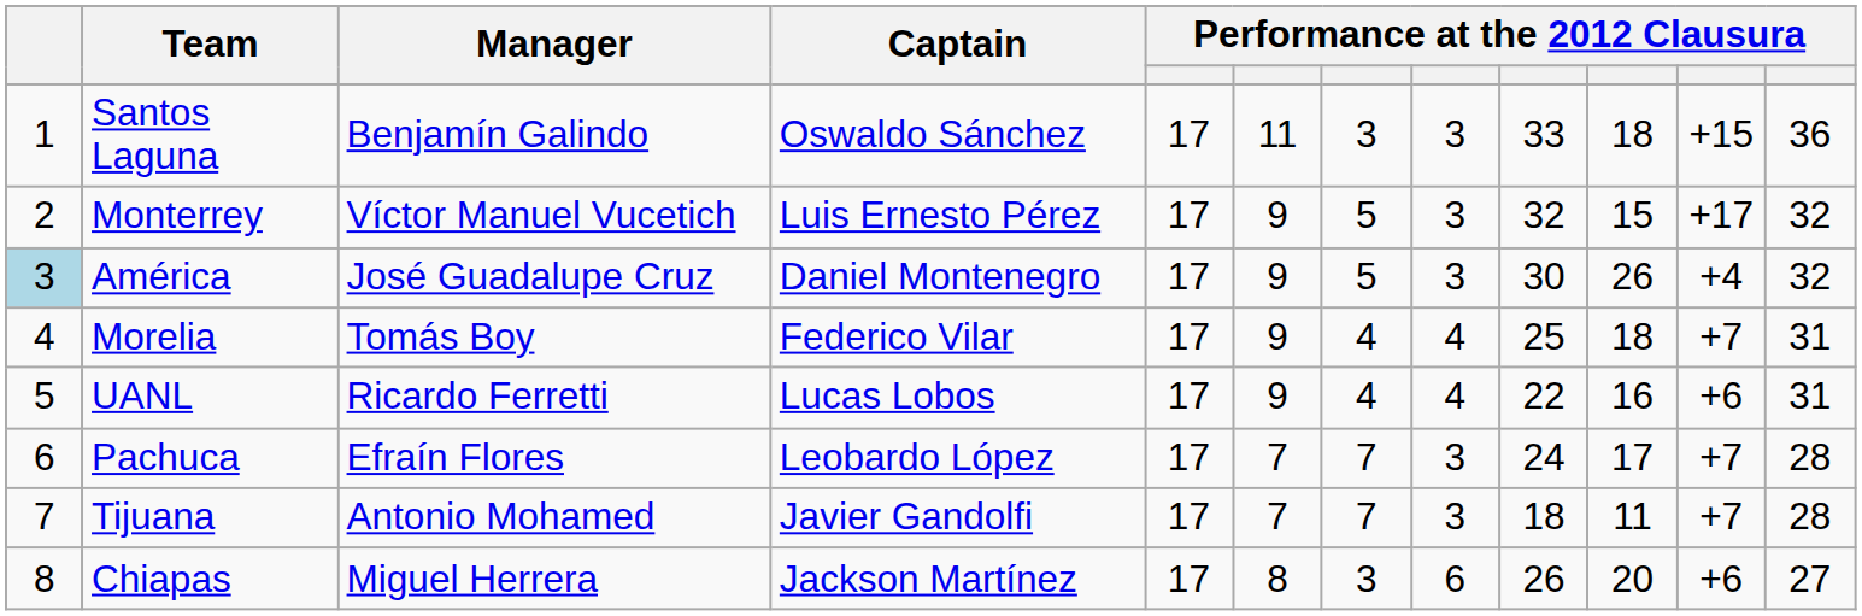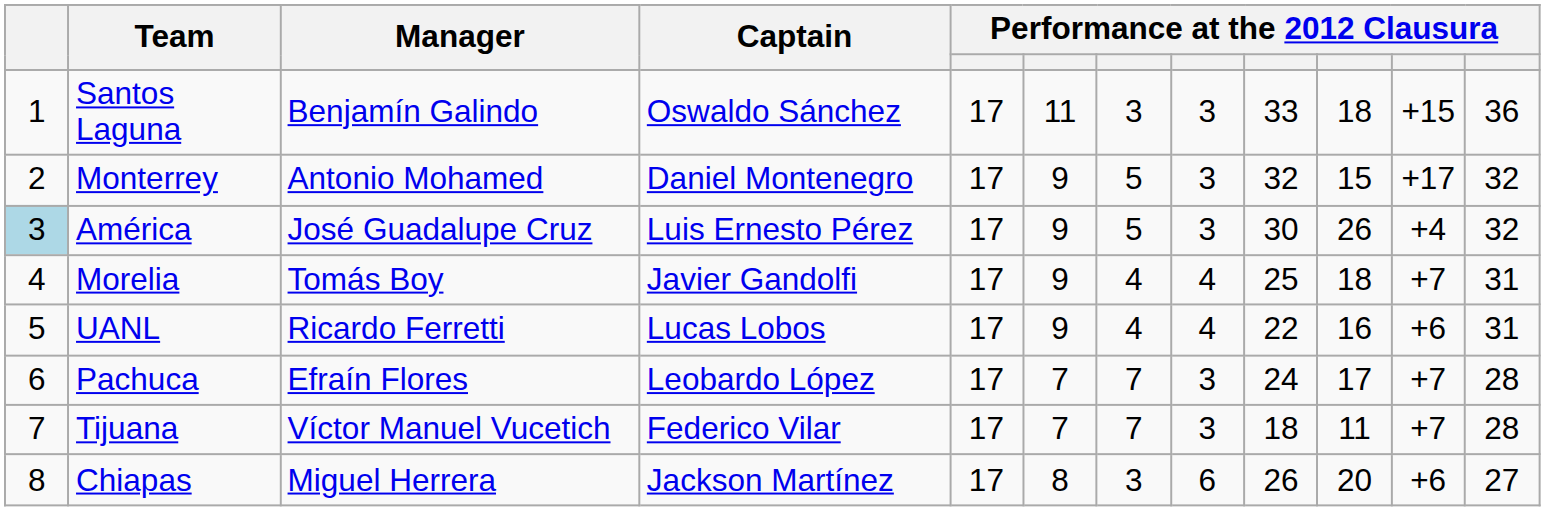 <table class="wikitable" style="text-align: center;">
 <tr>
 <th width=25; rowspan=2></th>
 <th width=100; rowspan=2>Team</th>
 <th width=175; rowspan=2>Manager</th>
 <th width=150; rowspan=2>Captain</th>
 <th colspan=10>Performance at the <a href='#'>2012 Clausura</a></th>
 </tr>
 <tr>
 <th width=30></th>
 <th width=30></th>
 <th width=30></th>
 <th width=30></th>
 <th width=30></th>
 <th width=30></th>
 <th width=30></th>
 <th width=30></th>
 </tr>
 <tr>
 <td>1</td>
 <td style="text-align: left;"><a href='#'>Santos Laguna</a></td>
 <td style="text-align: left;"> <a href='#'>Benjamín Galindo</a></td>
 <td style="text-align: left;"> <a href='#'>Oswaldo Sánchez</a></td>
 <td>17</td>
 <td>11</td>
 <td>3</td>
 <td>3</td>
 <td>33</td>
 <td>18</td>
 <td>+15</td>
 <td>36</td>
 </tr>
 <tr>
 <td>2</td>
 <td style="text-align: left;"><a href='#'>Monterrey</a></td>
-<td style="text-align: left;"> <a href='#'>Víctor Manuel Vucetich</a></td>
-<td style="text-align: left;"> <a href='#'>Luis Ernesto Pérez</a></td>
+<td style="text-align: left;"> <a href='#'>Antonio Mohamed</a></td>
+<td style="text-align: left;"> <a href='#'>Daniel Montenegro</a></td>
 <td>17</td>
 <td>9</td>
 <td>5</td>
 <td>3</td>
 <td>32</td>
 <td>15</td>
 <td>+17</td>
 <td>32</td>
 </tr>
 <tr>
 <td style="background: lightblue;">3</td>
 <td style="text-align: left;"><a href='#'>América</a></td>
 <td style="text-align: left;"> <a href='#'>José Guadalupe Cruz</a></td>
-<td style="text-align: left;"> <a href='#'>Daniel Montenegro</a></td>
+<td style="text-align: left;"> <a href='#'>Luis Ernesto Pérez</a></td>
 <td>17</td>
 <td>9</td>
 <td>5</td>
 <td>3</td>
 <td>30</td>
 <td>26</td>
 <td>+4</td>
 <td>32</td>
 </tr>
 <tr>
 <td>4</td>
 <td style="text-align: left;"><a href='#'>Morelia</a></td>
 <td style="text-align: left;"> <a href='#'>Tomás Boy</a></td>
-<td style="text-align: left;"> <a href='#'>Federico Vilar</a></td>
+<td style="text-align: left;"> <a href='#'>Javier Gandolfi</a></td>
 <td>17</td>
 <td>9</td>
 <td>4</td>
 <td>4</td>
 <td>25</td>
 <td>18</td>
 <td>+7</td>
 <td>31</td>
 </tr>
 <tr>
 <td>5</td>
 <td style="text-align: left;"><a href='#'>UANL</a></td>
 <td style="text-align: left;"> <a href='#'>Ricardo Ferretti</a></td>
 <td style="text-align: left;"> <a href='#'>Lucas Lobos</a></td>
 <td>17</td>
 <td>9</td>
 <td>4</td>
 <td>4</td>
 <td>22</td>
 <td>16</td>
 <td>+6</td>
 <td>31</td>
 </tr>
 <tr>
 <td>6</td>
 <td style="text-align: left;"><a href='#'>Pachuca</a></td>
 <td style="text-align: left;"> <a href='#'>Efraín Flores</a></td>
 <td style="text-align: left;"> <a href='#'>Leobardo López</a></td>
 <td>17</td>
 <td>7</td>
 <td>7</td>
 <td>3</td>
 <td>24</td>
 <td>17</td>
 <td>+7</td>
 <td>28</td>
 </tr>
 <tr>
 <td>7</td>
 <td style="text-align: left;"><a href='#'>Tijuana</a></td>
-<td style="text-align: left;"> <a href='#'>Antonio Mohamed</a></td>
-<td style="text-align: left;"> <a href='#'>Javier Gandolfi</a></td>
+<td style="text-align: left;"> <a href='#'>Víctor Manuel Vucetich</a></td>
+<td style="text-align: left;"> <a href='#'>Federico Vilar</a></td>
 <td>17</td>
 <td>7</td>
 <td>7</td>
 <td>3</td>
 <td>18</td>
 <td>11</td>
 <td>+7</td>
 <td>28</td>
 </tr>
 <tr>
 <td>8</td>
 <td style="text-align: left;"><a href='#'>Chiapas</a></td>
 <td style="text-align: left;"> <a href='#'>Miguel Herrera</a></td>
 <td style="text-align: left;"> <a href='#'>Jackson Martínez</a></td>
 <td>17</td>
 <td>8</td>
 <td>3</td>
 <td>6</td>
 <td>26</td>
 <td>20</td>
 <td>+6</td>
 <td>27</td>
 </tr>
 </table>
